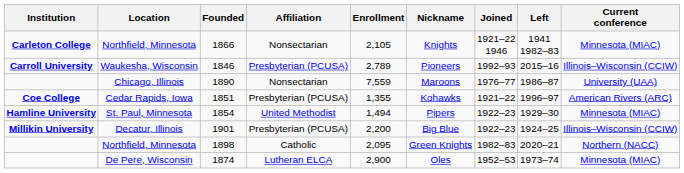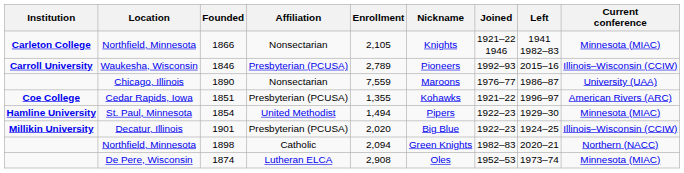 <table class="wikitable sortable" style="text-align:center">
 <tr>
 <th>Institution</th>
 <th>Location</th>
 <th>Founded</th>
 <th>Affiliation</th>
 <th>Enrollment</th>
 <th>Nickname</th>
 <th>Joined</th>
 <th>Left</th>
 <th>Current<br>conference</th>
 </tr>
 <tr>
 <td><strong><a href='#'>Carleton College</a></strong></td>
 <td><a href='#'>Northfield, Minnesota</a></td>
 <td>1866</td>
 <td>Nonsectarian</td>
 <td>2,105</td>
 <td><a href='#'>Knights</a></td>
 <td>1921–22<br>1946</td>
 <td>1941<br>1982–83</td>
 <td><a href='#'>Minnesota (MIAC)</a></td>
 </tr>
 <tr>
 <td><strong><a href='#'>Carroll University</a></strong></td>
 <td><a href='#'>Waukesha, Wisconsin</a></td>
 <td>1846</td>
 <td><a href='#'>Presbyterian (PCUSA)</a></td>
 <td>2,789</td>
 <td><a href='#'>Pioneers</a></td>
 <td>1992–93</td>
 <td>2015–16</td>
 <td><a href='#'>Illinois–Wisconsin (CCIW)</a></td>
 </tr>
 <tr>
 <td></td>
 <td><a href='#'>Chicago, Illinois</a></td>
 <td>1890</td>
 <td>Nonsectarian</td>
 <td>7,559</td>
 <td><a href='#'>Maroons</a></td>
 <td>1976–77</td>
 <td>1986–87</td>
 <td><a href='#'>University (UAA)</a></td>
 </tr>
 <tr>
 <td><strong><a href='#'>Coe College</a></strong></td>
 <td><a href='#'>Cedar Rapids, Iowa</a></td>
 <td>1851</td>
 <td>Presbyterian (PCUSA)</td>
 <td>1,355</td>
 <td><a href='#'>Kohawks</a></td>
 <td>1921–22</td>
 <td>1996–97</td>
 <td><a href='#'>American Rivers (ARC)</a></td>
 </tr>
 <tr>
 <td><strong><a href='#'>Hamline University</a></strong></td>
 <td><a href='#'>St. Paul, Minnesota</a></td>
 <td>1854</td>
 <td><a href='#'>United Methodist</a></td>
 <td>1,494</td>
 <td><a href='#'>Pipers</a></td>
 <td>1922–23</td>
 <td>1929–30</td>
 <td><a href='#'>Minnesota (MIAC)</a></td>
 </tr>
 <tr>
 <td><strong><a href='#'>Millikin University</a></strong></td>
 <td><a href='#'>Decatur, Illinois</a></td>
 <td>1901</td>
 <td>Presbyterian (PCUSA)</td>
-<td>2,200</td>
+<td>2,020</td>
 <td><a href='#'>Big Blue</a></td>
 <td>1922–23</td>
 <td>1924–25</td>
 <td><a href='#'>Illinois–Wisconsin (CCIW)</a></td>
 </tr>
 <tr>
 <td></td>
 <td><a href='#'>Northfield, Minnesota</a></td>
 <td>1898</td>
 <td>Catholic<br></td>
-<td>2,095</td>
+<td>2,094</td>
 <td><a href='#'>Green Knights</a></td>
 <td>1982–83</td>
 <td>2020–21</td>
 <td><a href='#'>Northern (NACC)</a></td>
 </tr>
 <tr>
 <td></td>
 <td><a href='#'>De Pere, Wisconsin</a></td>
 <td>1874</td>
 <td><a href='#'>Lutheran ELCA</a></td>
-<td>2,900</td>
+<td>2,908</td>
 <td><a href='#'>Oles</a></td>
 <td>1952–53</td>
 <td>1973–74</td>
 <td><a href='#'>Minnesota (MIAC)</a></td>
 </tr>
 </table>
